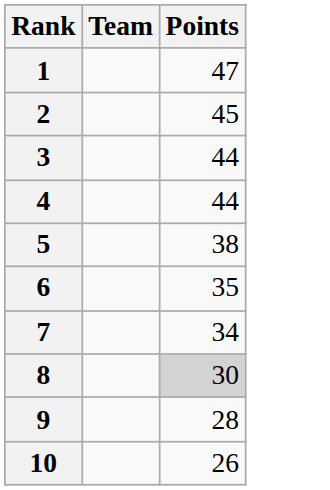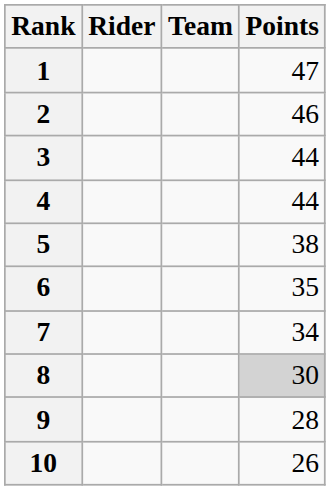 <table class="wikitable" margin-bottom:0;">
 <tr>
 <th scope="col">Rank</th>
+<th scope="col">Rider</th>
 <th scope="col">Team</th>
 <th scope="col">Points</th>
 </tr>
 <tr>
 <th scope="row">1</th>
+<td> </td>
 <td></td>
 <td align="right">47</td>
 </tr>
 <tr>
 <th scope="row">2</th>
 <td></td>
-<td align="right">45</td>
+<td></td>
+<td align="right">46</td>
 </tr>
 <tr>
 <th scope="row">3</th>
+<td></td>
 <td></td>
 <td align="right">44</td>
 </tr>
 <tr>
 <th scope="row">4</th>
 <td></td>
+<td></td>
 <td align="right">44</td>
 </tr>
 <tr>
 <th scope="row">5</th>
+<td></td>
 <td></td>
 <td align="right">38</td>
 </tr>
 <tr>
 <th scope="row">6</th>
 <td></td>
+<td></td>
 <td align="right">35</td>
 </tr>
 <tr>
 <th scope="row">7</th>
+<td></td>
 <td></td>
 <td align="right">34</td>
 </tr>
 <tr>
 <th scope="row">8</th>
 <td></td>
+<td></td>
 <td align="right" style="background: lightgrey;">30</td>
 </tr>
 <tr>
 <th scope="row">9</th>
 <td></td>
+<td></td>
 <td align="right">28</td>
 </tr>
 <tr>
 <th scope="row">10</th>
+<td> </td>
 <td></td>
 <td align="right">26</td>
 </tr>
 </table>
